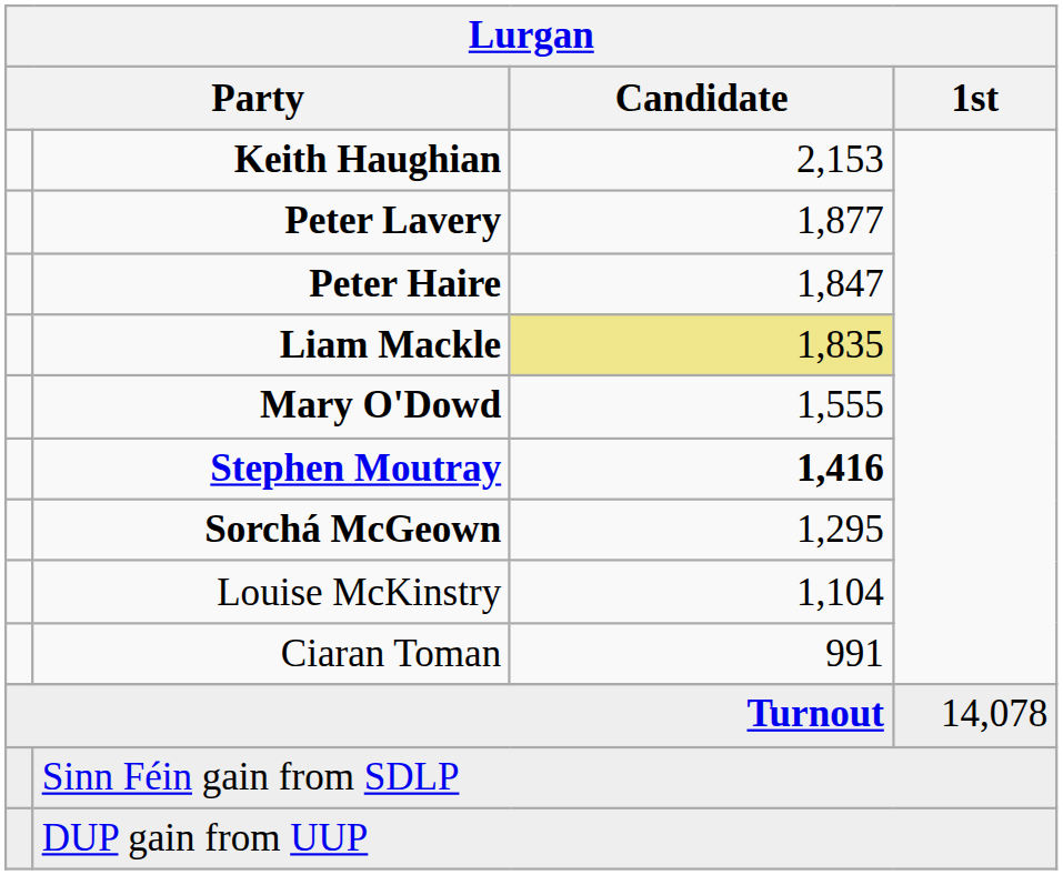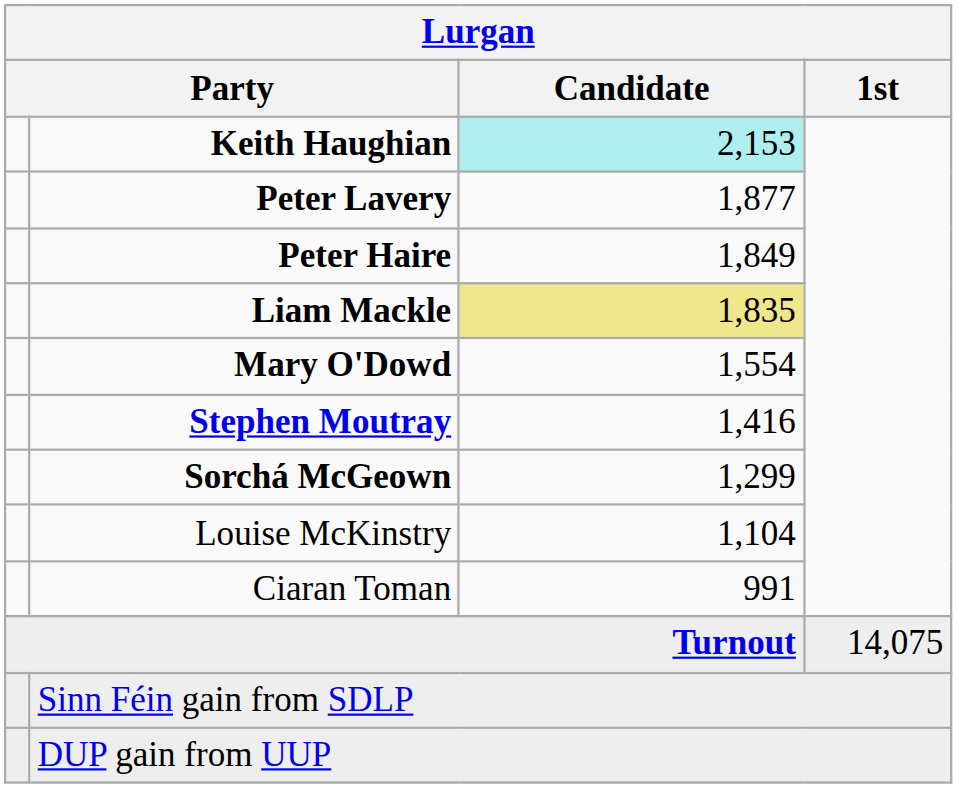 <table class="wikitable">
 <tr>
 <th colspan="4" align="center"><a href='#'>Lurgan</a></th>
 </tr>
 <tr>
 <th colspan="2" align="center" width=200>Party</th>
 <th width=150>Candidate</th>
 <th width=60>1st </th>
 </tr>
 <tr>
 <td></td>
 <td align="right"><strong>Keith Haughian</strong></td>
-<td align="right">2,153</td>
+<td align="right" style="background: paleturquoise;">2,153</td>
 </tr>
 <tr>
 <td></td>
 <td align="right"><strong>Peter Lavery</strong></td>
 <td align="right">1,877</td>
 </tr>
 <tr>
 <td></td>
 <td align="right"><strong>Peter Haire</strong></td>
-<td align="right">1,847</td>
+<td align="right">1,849</td>
 </tr>
 <tr>
 <td></td>
 <td align="right"><strong>Liam Mackle</strong></td>
 <td align="right" style="background: khaki;">1,835</td>
 </tr>
 <tr>
 <td></td>
 <td align="right"><strong>Mary O'Dowd</strong></td>
-<td align="right">1,555</td>
+<td align="right">1,554</td>
 </tr>
 <tr>
 <td></td>
 <td align="right"><strong><a href='#'>Stephen Moutray</a></strong></td>
-<td align="right"><strong>1,416</strong></td>
+<td align="right">1,416</td>
 </tr>
 <tr>
 <td></td>
 <td align="right"><strong>Sorchá McGeown</strong></td>
-<td align="right">1,295</td>
+<td align="right">1,299</td>
 </tr>
 <tr>
 <td></td>
 <td align="right">Louise McKinstry</td>
 <td align="right">1,104</td>
 </tr>
 <tr>
 <td></td>
 <td align="right">Ciaran Toman</td>
 <td align="right">991</td>
 </tr>
 <tr>
 </tr>
 <tr bgcolor="EEEEEE">
 <td colspan=3 align="right"><strong><a href='#'>Turnout</a></strong></td>
-<td align="right">14,078</td>
+<td align="right">14,075</td>
 </tr>
 <tr bgcolor="EEEEEE">
 <td bgcolor=></td>
 <td colspan=4 bgcolor="EEEEEE"><a href='#'>Sinn Féin</a> gain from <a href='#'>SDLP</a></td>
 </tr>
 <tr bgcolor="EEEEEE">
 <td bgcolor=></td>
 <td colspan=4 bgcolor="EEEEEE"><a href='#'>DUP</a> gain from <a href='#'>UUP</a></td>
 </tr>
 </table>
